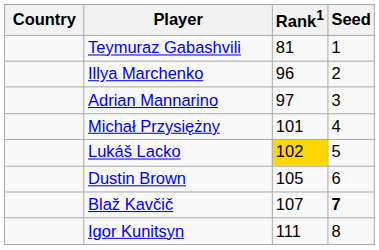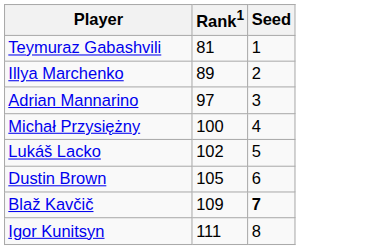 <table class="sortable wikitable">
 <tr>
-<th width="70">Country</th>
 <th width="175">Player</th>
 <th>Rank<sup>1</sup></th>
 <th>Seed</th>
 </tr>
 <tr>
-<td></td>
 <td><a href='#'>Teymuraz Gabashvili</a></td>
 <td>81</td>
 <td>1</td>
 </tr>
 <tr>
-<td></td>
 <td><a href='#'>Illya Marchenko</a></td>
-<td>96</td>
+<td>89</td>
 <td>2</td>
 </tr>
 <tr>
-<td></td>
 <td><a href='#'>Adrian Mannarino</a></td>
 <td>97</td>
 <td>3</td>
 </tr>
 <tr>
-<td></td>
 <td><a href='#'>Michał Przysiężny</a></td>
-<td>101</td>
+<td>100</td>
 <td>4</td>
 </tr>
 <tr>
-<td></td>
 <td><a href='#'>Lukáš Lacko</a></td>
-<td style="background: gold;">102</td>
+<td>102</td>
 <td>5</td>
 </tr>
 <tr>
-<td></td>
 <td><a href='#'>Dustin Brown</a></td>
 <td>105</td>
 <td>6</td>
 </tr>
 <tr>
-<td></td>
 <td><a href='#'>Blaž Kavčič</a></td>
-<td>107</td>
+<td>109</td>
 <td><strong>7</strong></td>
 </tr>
 <tr>
-<td></td>
 <td><a href='#'>Igor Kunitsyn</a></td>
 <td>111</td>
 <td>8</td>
 </tr>
 </table>
